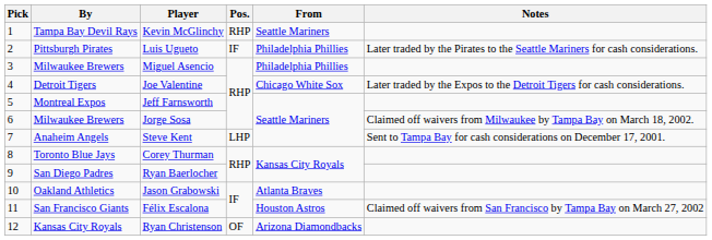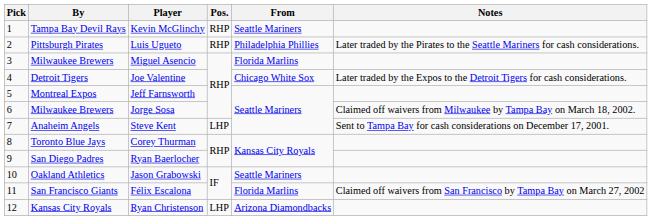 <table class="wikitable">
 <tr>
 <th>Pick</th>
 <th>By</th>
 <th>Player</th>
 <th>Pos.</th>
 <th>From</th>
 <th>Notes</th>
 </tr>
 <tr>
 <td>1</td>
 <td><a href='#'>Tampa Bay Devil Rays</a></td>
 <td><a href='#'>Kevin McGlinchy</a></td>
 <td>RHP</td>
 <td><a href='#'>Seattle Mariners</a></td>
 <td></td>
 </tr>
 <tr>
 <td>2</td>
 <td><a href='#'>Pittsburgh Pirates</a></td>
 <td><a href='#'>Luis Ugueto</a></td>
-<td>IF</td>
+<td>RHP</td>
 <td><a href='#'>Philadelphia Phillies</a></td>
 <td>Later traded by the Pirates to the <a href='#'>Seattle Mariners</a> for cash considerations.</td>
 </tr>
 <tr>
 <td>3</td>
 <td><a href='#'>Milwaukee Brewers</a></td>
 <td><a href='#'>Miguel Asencio</a></td>
 <td rowspan="4">RHP</td>
-<td><a href='#'>Philadelphia Phillies</a></td>
+<td><a href='#'>Florida Marlins</a></td>
 <td></td>
 </tr>
 <tr>
 <td>4</td>
 <td><a href='#'>Detroit Tigers</a></td>
 <td><a href='#'>Joe Valentine</a></td>
 <td><a href='#'>Chicago White Sox</a></td>
 <td>Later traded by the Expos to the <a href='#'>Detroit Tigers</a> for cash considerations.</td>
 </tr>
 <tr>
 <td>5</td>
 <td><a href='#'>Montreal Expos</a></td>
 <td><a href='#'>Jeff Farnsworth</a></td>
 <td rowspan="3"><a href='#'>Seattle Mariners</a></td>
 <td></td>
 </tr>
 <tr>
 <td>6</td>
 <td><a href='#'>Milwaukee Brewers</a></td>
 <td><a href='#'>Jorge Sosa</a></td>
 <td>Claimed off waivers from <a href='#'>Milwaukee</a> by <a href='#'>Tampa Bay</a> on March 18, 2002.</td>
 </tr>
 <tr>
 <td>7</td>
 <td><a href='#'>Anaheim Angels</a></td>
 <td><a href='#'>Steve Kent</a></td>
 <td>LHP</td>
 <td>Sent to <a href='#'>Tampa Bay</a> for cash considerations on December 17, 2001.</td>
 </tr>
 <tr>
 <td>8</td>
 <td><a href='#'>Toronto Blue Jays</a></td>
 <td><a href='#'>Corey Thurman</a></td>
 <td rowspan="2">RHP</td>
 <td rowspan="2"><a href='#'>Kansas City Royals</a></td>
 <td></td>
 </tr>
 <tr>
 <td>9</td>
 <td><a href='#'>San Diego Padres</a></td>
 <td><a href='#'>Ryan Baerlocher</a></td>
 <td></td>
 </tr>
 <tr>
 <td>10</td>
 <td><a href='#'>Oakland Athletics</a></td>
 <td><a href='#'>Jason Grabowski</a></td>
 <td rowspan="2">IF</td>
-<td><a href='#'>Atlanta Braves</a></td>
+<td><a href='#'>Seattle Mariners</a></td>
 <td></td>
 </tr>
 <tr>
 <td>11</td>
 <td><a href='#'>San Francisco Giants</a></td>
 <td><a href='#'>Félix Escalona</a></td>
-<td><a href='#'>Houston Astros</a></td>
+<td><a href='#'>Florida Marlins</a></td>
 <td>Claimed off waivers from <a href='#'>San Francisco</a> by <a href='#'>Tampa Bay</a> on March 27, 2002</td>
 </tr>
 <tr>
 <td>12</td>
 <td><a href='#'>Kansas City Royals</a></td>
 <td><a href='#'>Ryan Christenson</a></td>
-<td>OF</td>
+<td>LHP</td>
 <td><a href='#'>Arizona Diamondbacks</a></td>
 <td></td>
 </tr>
 </table>
